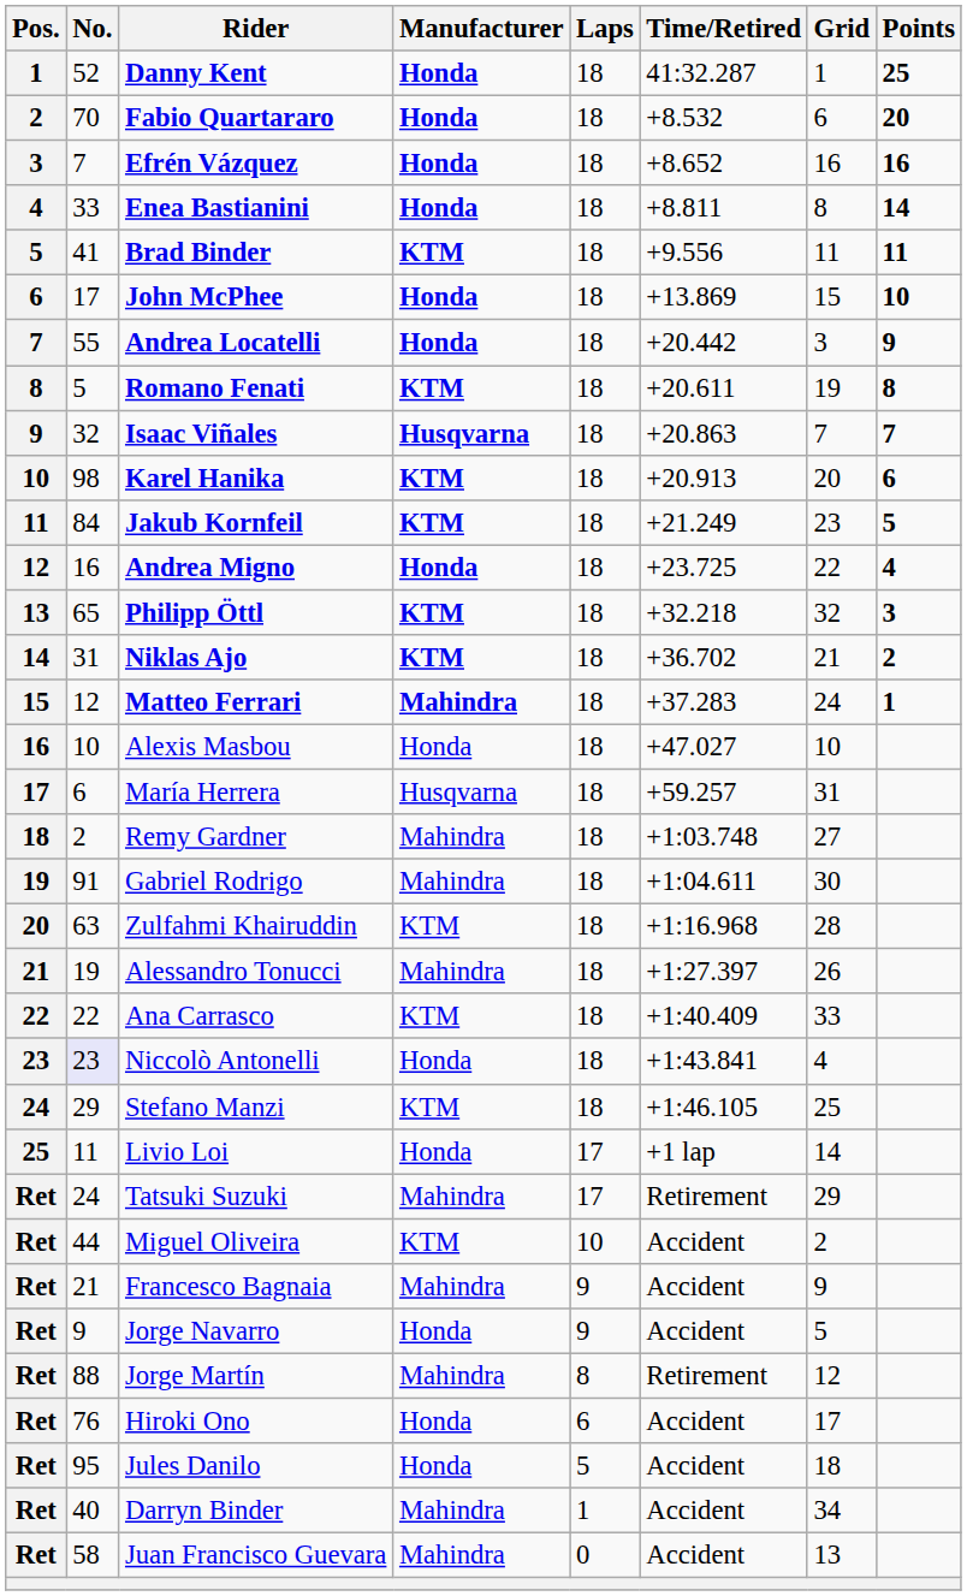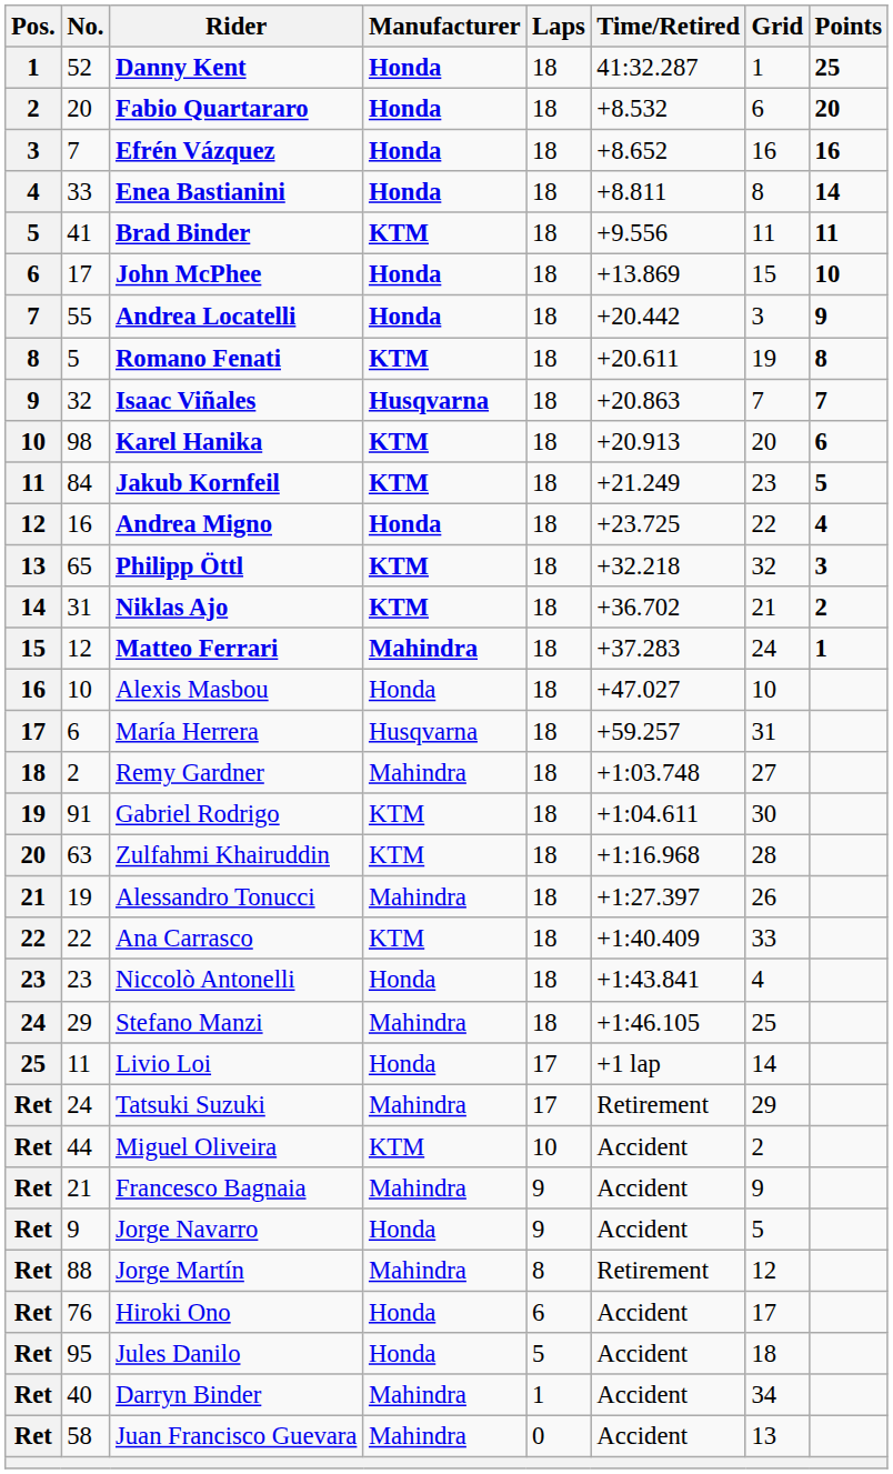 <table class="wikitable" style="font-size: 95%;">
 <tr>
 <th>Pos.</th>
 <th>No.</th>
 <th>Rider</th>
 <th>Manufacturer</th>
 <th>Laps</th>
 <th>Time/Retired</th>
 <th>Grid</th>
 <th>Points</th>
 </tr>
 <tr>
 <th>1</th>
 <td>52</td>
 <td> <strong><a href='#'>Danny Kent</a></strong></td>
 <td><strong><a href='#'>Honda</a></strong></td>
 <td>18</td>
 <td>41:32.287</td>
 <td>1</td>
 <td><strong>25</strong></td>
 </tr>
 <tr>
 <th>2</th>
-<td>70</td>
+<td>20</td>
 <td> <strong><a href='#'>Fabio Quartararo</a></strong></td>
 <td><strong><a href='#'>Honda</a></strong></td>
 <td>18</td>
 <td>+8.532</td>
 <td>6</td>
 <td><strong>20</strong></td>
 </tr>
 <tr>
 <th>3</th>
 <td>7</td>
 <td> <strong><a href='#'>Efrén Vázquez</a></strong></td>
 <td><strong><a href='#'>Honda</a></strong></td>
 <td>18</td>
 <td>+8.652</td>
 <td>16</td>
 <td><strong>16</strong></td>
 </tr>
 <tr>
 <th>4</th>
 <td>33</td>
 <td> <strong><a href='#'>Enea Bastianini</a></strong></td>
 <td><strong><a href='#'>Honda</a></strong></td>
 <td>18</td>
 <td>+8.811</td>
 <td>8</td>
 <td><strong>14</strong></td>
 </tr>
 <tr>
 <th>5</th>
 <td>41</td>
 <td> <strong><a href='#'>Brad Binder</a></strong></td>
 <td><strong><a href='#'>KTM</a></strong></td>
 <td>18</td>
 <td>+9.556</td>
 <td>11</td>
 <td><strong>11</strong></td>
 </tr>
 <tr>
 <th>6</th>
 <td>17</td>
 <td> <strong><a href='#'>John McPhee</a></strong></td>
 <td><strong><a href='#'>Honda</a></strong></td>
 <td>18</td>
 <td>+13.869</td>
 <td>15</td>
 <td><strong>10</strong></td>
 </tr>
 <tr>
 <th>7</th>
 <td>55</td>
 <td> <strong><a href='#'>Andrea Locatelli</a></strong></td>
 <td><strong><a href='#'>Honda</a></strong></td>
 <td>18</td>
 <td>+20.442</td>
 <td>3</td>
 <td><strong>9</strong></td>
 </tr>
 <tr>
 <th>8</th>
 <td>5</td>
 <td> <strong><a href='#'>Romano Fenati</a></strong></td>
 <td><strong><a href='#'>KTM</a></strong></td>
 <td>18</td>
 <td>+20.611</td>
 <td>19</td>
 <td><strong>8</strong></td>
 </tr>
 <tr>
 <th>9</th>
 <td>32</td>
 <td> <strong><a href='#'>Isaac Viñales</a></strong></td>
 <td><strong><a href='#'>Husqvarna</a></strong></td>
 <td>18</td>
 <td>+20.863</td>
 <td>7</td>
 <td><strong>7</strong></td>
 </tr>
 <tr>
 <th>10</th>
 <td>98</td>
 <td> <strong><a href='#'>Karel Hanika</a></strong></td>
 <td><strong><a href='#'>KTM</a></strong></td>
 <td>18</td>
 <td>+20.913</td>
 <td>20</td>
 <td><strong>6</strong></td>
 </tr>
 <tr>
 <th>11</th>
 <td>84</td>
 <td> <strong><a href='#'>Jakub Kornfeil</a></strong></td>
 <td><strong><a href='#'>KTM</a></strong></td>
 <td>18</td>
 <td>+21.249</td>
 <td>23</td>
 <td><strong>5</strong></td>
 </tr>
 <tr>
 <th>12</th>
 <td>16</td>
 <td> <strong><a href='#'>Andrea Migno</a></strong></td>
 <td><strong><a href='#'>Honda</a></strong></td>
 <td>18</td>
 <td>+23.725</td>
 <td>22</td>
 <td><strong>4</strong></td>
 </tr>
 <tr>
 <th>13</th>
 <td>65</td>
 <td> <strong><a href='#'>Philipp Öttl</a></strong></td>
 <td><strong><a href='#'>KTM</a></strong></td>
 <td>18</td>
 <td>+32.218</td>
 <td>32</td>
 <td><strong>3</strong></td>
 </tr>
 <tr>
 <th>14</th>
 <td>31</td>
 <td> <strong><a href='#'>Niklas Ajo</a></strong></td>
 <td><strong><a href='#'>KTM</a></strong></td>
 <td>18</td>
 <td>+36.702</td>
 <td>21</td>
 <td><strong>2</strong></td>
 </tr>
 <tr>
 <th>15</th>
 <td>12</td>
 <td> <strong><a href='#'>Matteo Ferrari</a></strong></td>
 <td><strong><a href='#'>Mahindra</a></strong></td>
 <td>18</td>
 <td>+37.283</td>
 <td>24</td>
 <td><strong>1</strong></td>
 </tr>
 <tr>
 <th>16</th>
 <td>10</td>
 <td> <a href='#'>Alexis Masbou</a></td>
 <td><a href='#'>Honda</a></td>
 <td>18</td>
 <td>+47.027</td>
 <td>10</td>
 <td></td>
 </tr>
 <tr>
 <th>17</th>
 <td>6</td>
 <td> <a href='#'>María Herrera</a></td>
 <td><a href='#'>Husqvarna</a></td>
 <td>18</td>
 <td>+59.257</td>
 <td>31</td>
 <td></td>
 </tr>
 <tr>
 <th>18</th>
 <td>2</td>
 <td> <a href='#'>Remy Gardner</a></td>
 <td><a href='#'>Mahindra</a></td>
 <td>18</td>
 <td>+1:03.748</td>
 <td>27</td>
 <td></td>
 </tr>
 <tr>
 <th>19</th>
 <td>91</td>
 <td> <a href='#'>Gabriel Rodrigo</a></td>
-<td><a href='#'>Mahindra</a></td>
+<td><a href='#'>KTM</a></td>
 <td>18</td>
 <td>+1:04.611</td>
 <td>30</td>
 <td></td>
 </tr>
 <tr>
 <th>20</th>
 <td>63</td>
 <td> <a href='#'>Zulfahmi Khairuddin</a></td>
 <td><a href='#'>KTM</a></td>
 <td>18</td>
 <td>+1:16.968</td>
 <td>28</td>
 <td></td>
 </tr>
 <tr>
 <th>21</th>
 <td>19</td>
 <td> <a href='#'>Alessandro Tonucci</a></td>
 <td><a href='#'>Mahindra</a></td>
 <td>18</td>
 <td>+1:27.397</td>
 <td>26</td>
 <td></td>
 </tr>
 <tr>
 <th>22</th>
 <td>22</td>
 <td> <a href='#'>Ana Carrasco</a></td>
 <td><a href='#'>KTM</a></td>
 <td>18</td>
 <td>+1:40.409</td>
 <td>33</td>
 <td></td>
 </tr>
 <tr>
 <th>23</th>
-<td style="background: lavender;">23</td>
+<td>23</td>
 <td> <a href='#'>Niccolò Antonelli</a></td>
 <td><a href='#'>Honda</a></td>
 <td>18</td>
 <td>+1:43.841</td>
 <td>4</td>
 <td></td>
 </tr>
 <tr>
 <th>24</th>
 <td>29</td>
 <td> <a href='#'>Stefano Manzi</a></td>
-<td><a href='#'>KTM</a></td>
+<td><a href='#'>Mahindra</a></td>
 <td>18</td>
 <td>+1:46.105</td>
 <td>25</td>
 <td></td>
 </tr>
 <tr>
 <th>25</th>
 <td>11</td>
 <td> <a href='#'>Livio Loi</a></td>
 <td><a href='#'>Honda</a></td>
 <td>17</td>
 <td>+1 lap</td>
 <td>14</td>
 <td></td>
 </tr>
 <tr>
 <th>Ret</th>
 <td>24</td>
 <td> <a href='#'>Tatsuki Suzuki</a></td>
 <td><a href='#'>Mahindra</a></td>
 <td>17</td>
 <td>Retirement</td>
 <td>29</td>
 <td></td>
 </tr>
 <tr>
 <th>Ret</th>
 <td>44</td>
 <td> <a href='#'>Miguel Oliveira</a></td>
 <td><a href='#'>KTM</a></td>
 <td>10</td>
 <td>Accident</td>
 <td>2</td>
 <td></td>
 </tr>
 <tr>
 <th>Ret</th>
 <td>21</td>
 <td> <a href='#'>Francesco Bagnaia</a></td>
 <td><a href='#'>Mahindra</a></td>
 <td>9</td>
 <td>Accident</td>
 <td>9</td>
 <td></td>
 </tr>
 <tr>
 <th>Ret</th>
 <td>9</td>
 <td> <a href='#'>Jorge Navarro</a></td>
 <td><a href='#'>Honda</a></td>
 <td>9</td>
 <td>Accident</td>
 <td>5</td>
 <td></td>
 </tr>
 <tr>
 <th>Ret</th>
 <td>88</td>
 <td> <a href='#'>Jorge Martín</a></td>
 <td><a href='#'>Mahindra</a></td>
 <td>8</td>
 <td>Retirement</td>
 <td>12</td>
 <td></td>
 </tr>
 <tr>
 <th>Ret</th>
 <td>76</td>
 <td> <a href='#'>Hiroki Ono</a></td>
 <td><a href='#'>Honda</a></td>
 <td>6</td>
 <td>Accident</td>
 <td>17</td>
 <td></td>
 </tr>
 <tr>
 <th>Ret</th>
 <td>95</td>
 <td> <a href='#'>Jules Danilo</a></td>
 <td><a href='#'>Honda</a></td>
 <td>5</td>
 <td>Accident</td>
 <td>18</td>
 <td></td>
 </tr>
 <tr>
 <th>Ret</th>
 <td>40</td>
 <td> <a href='#'>Darryn Binder</a></td>
 <td><a href='#'>Mahindra</a></td>
 <td>1</td>
 <td>Accident</td>
 <td>34</td>
 <td></td>
 </tr>
 <tr>
 <th>Ret</th>
 <td>58</td>
 <td> <a href='#'>Juan Francisco Guevara</a></td>
 <td><a href='#'>Mahindra</a></td>
 <td>0</td>
 <td>Accident</td>
 <td>13</td>
 <td></td>
 </tr>
 <tr>
 <th colspan=8></th>
 </tr>
 </table>
